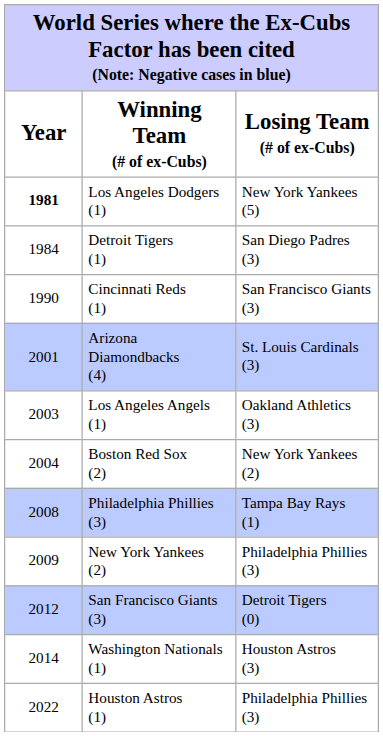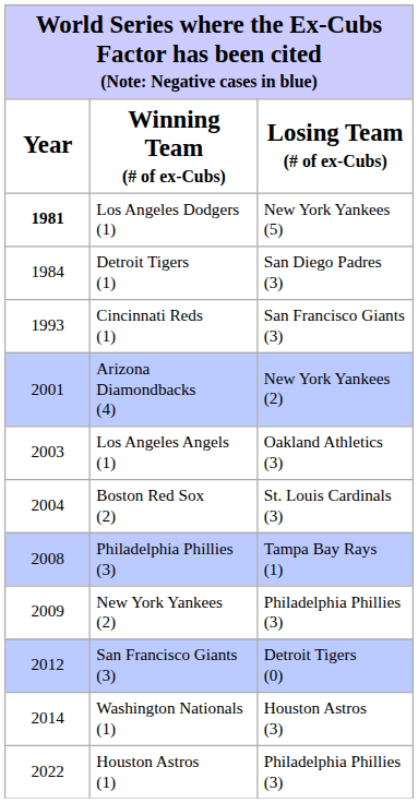 <table border="1" cellpadding="4" cellspacing="0" style="float:right; width:300px; margin:0.5em 0 1em 1em; background:White; border:1px #aaa solid; border-collapse:collapse; font-size:95%;">
 <tr>
 <th colspan="3" style="background:#ccf; text-align:center;"><big>World Series where the Ex-Cubs Factor has been cited</big><br> <small>(Note: Negative cases in blue)</small></th>
 </tr>
 <tr>
 <th scope="col" width="100px"><big>Year</big></th>
 <th scope="col" width="225px"><big>Winning Team</big> <br><small>(# of ex-Cubs)</small></th>
 <th scope="col" width="225px"><big>Losing Team</big> <br><small>(# of ex-Cubs)</small></th>
 </tr>
 <tr>
 <td style="font-size:80%; text-align:center;"><strong>1981</strong></td>
 <td style="font-size: 80%;">Los Angeles Dodgers <br>(1)</td>
 <td style="font-size: 80%;">New York Yankees <br>(5)</td>
 </tr>
 <tr>
 <td style="font-size:80%; text-align:center;">1984</td>
 <td style="font-size: 80%;">Detroit Tigers <br>(1)</td>
 <td style="font-size: 80%;">San Diego Padres <br>(3)</td>
 </tr>
 <tr>
-<td style="font-size:80%; text-align:center;">1990</td>
+<td style="font-size:80%; text-align:center;">1993</td>
 <td style="font-size: 80%;">Cincinnati Reds <br>(1)</td>
 <td style="font-size: 80%;">San Francisco Giants <br>(3)</td>
 </tr>
 <tr style="background:#bbcaff">
 <td style="font-size:80%; text-align:center;">2001</td>
 <td style="font-size: 80%;">Arizona Diamondbacks <br>(4)</td>
-<td style="font-size: 80%;">St. Louis Cardinals <br>(3)</td>
+<td style="font-size: 80%;">New York Yankees <br>(2)</td>
 </tr>
 <tr>
 <td style="font-size:80%; text-align:center;">2003</td>
 <td style="font-size: 80%;">Los Angeles Angels <br>(1)</td>
 <td style="font-size: 80%;">Oakland Athletics <br>(3)</td>
 </tr>
 <tr>
 <td style="font-size:80%; text-align:center;">2004</td>
 <td style="font-size: 80%;">Boston Red Sox <br>(2)</td>
-<td style="font-size: 80%;">New York Yankees <br>(2)</td>
+<td style="font-size: 80%;">St. Louis Cardinals <br>(3)</td>
 </tr>
 <tr style="background:#bbcaff">
 <td style="font-size:80%; text-align:center;">2008</td>
 <td style="font-size: 80%;">Philadelphia Phillies <br>(3)</td>
 <td style="font-size: 80%;">Tampa Bay Rays <br>(1)</td>
 </tr>
 <tr>
 <td style="font-size:80%; text-align:center;">2009</td>
 <td style="font-size: 80%;">New York Yankees <br>(2)</td>
 <td style="font-size: 80%;">Philadelphia Phillies <br>(3)</td>
 </tr>
 <tr style="background:#bbcaff">
 <td style="font-size:80%; text-align:center;">2012</td>
 <td style="font-size: 80%;">San Francisco Giants <br>(3)</td>
 <td style="font-size: 80%;">Detroit Tigers <br>(0)</td>
 </tr>
 <tr>
 <td style="font-size:80%; text-align:center;">2014</td>
 <td style="font-size: 80%;">Washington Nationals <br>(1)</td>
 <td style="font-size: 80%;">Houston Astros <br>(3)</td>
 </tr>
 <tr>
 <td style="font-size:80%; text-align:center;">2022</td>
 <td style="font-size: 80%;">Houston Astros <br>(1)</td>
 <td style="font-size: 80%;">Philadelphia Phillies <br>(3)</td>
 </tr>
 </table>
